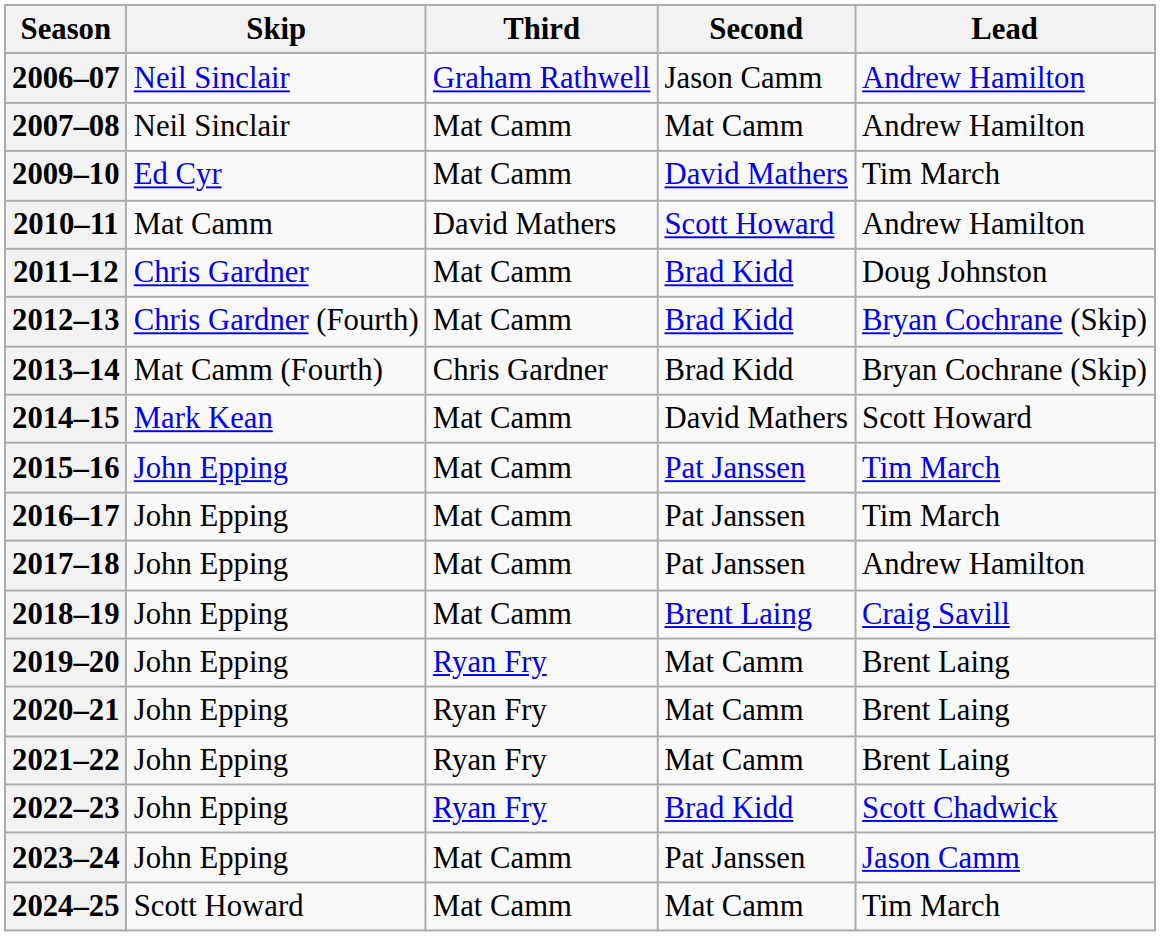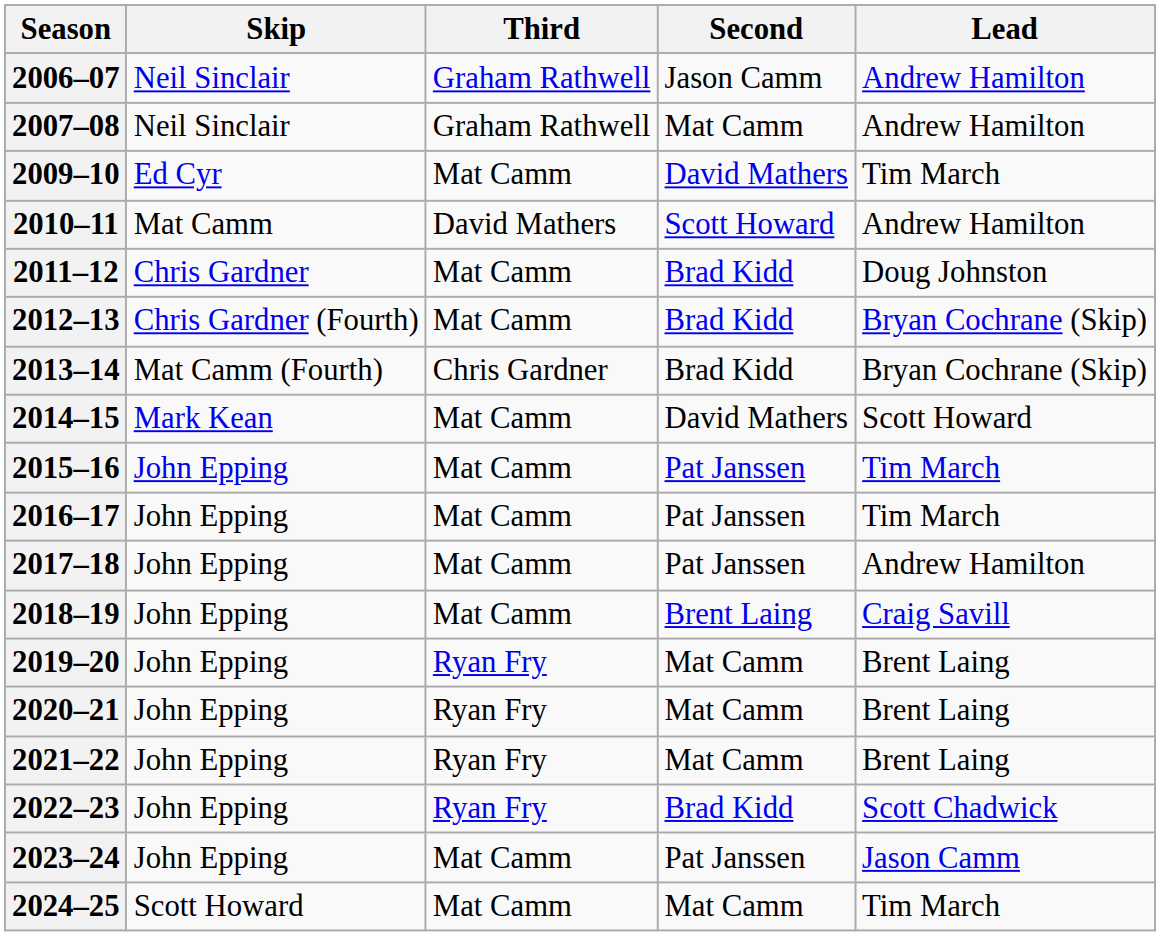 <table class="wikitable">
 <tr>
 <th scope="col">Season</th>
 <th scope="col">Skip</th>
 <th scope="col">Third</th>
 <th scope="col">Second</th>
 <th scope="col">Lead</th>
 </tr>
 <tr>
 <th scope="row">2006–07</th>
 <td><a href='#'>Neil Sinclair</a></td>
 <td><a href='#'>Graham Rathwell</a></td>
 <td>Jason Camm</td>
 <td><a href='#'>Andrew Hamilton</a></td>
 </tr>
 <tr>
 <th scope="row">2007–08</th>
 <td>Neil Sinclair</td>
-<td>Mat Camm</td>
+<td>Graham Rathwell</td>
 <td>Mat Camm</td>
 <td>Andrew Hamilton</td>
 </tr>
 <tr>
 <th scope="row">2009–10</th>
 <td><a href='#'>Ed Cyr</a></td>
 <td>Mat Camm</td>
 <td><a href='#'>David Mathers</a></td>
 <td>Tim March</td>
 </tr>
 <tr>
 <th scope="row">2010–11</th>
 <td>Mat Camm</td>
 <td>David Mathers</td>
 <td><a href='#'>Scott Howard</a></td>
 <td>Andrew Hamilton</td>
 </tr>
 <tr>
 <th scope="row">2011–12</th>
 <td><a href='#'>Chris Gardner</a></td>
 <td>Mat Camm</td>
 <td><a href='#'>Brad Kidd</a></td>
 <td>Doug Johnston</td>
 </tr>
 <tr>
 <th scope="row">2012–13</th>
 <td><a href='#'>Chris Gardner</a> (Fourth)</td>
 <td>Mat Camm</td>
 <td><a href='#'>Brad Kidd</a></td>
 <td><a href='#'>Bryan Cochrane</a> (Skip)</td>
 </tr>
 <tr>
 <th scope="row">2013–14</th>
 <td>Mat Camm (Fourth)</td>
 <td>Chris Gardner</td>
 <td>Brad Kidd</td>
 <td>Bryan Cochrane (Skip)</td>
 </tr>
 <tr>
 <th scope="row">2014–15</th>
 <td><a href='#'>Mark Kean</a></td>
 <td>Mat Camm</td>
 <td>David Mathers</td>
 <td>Scott Howard</td>
 </tr>
 <tr>
 <th scope="row">2015–16</th>
 <td><a href='#'>John Epping</a></td>
 <td>Mat Camm</td>
 <td><a href='#'>Pat Janssen</a></td>
 <td><a href='#'>Tim March</a></td>
 </tr>
 <tr>
 <th scope="row">2016–17</th>
 <td>John Epping</td>
 <td>Mat Camm</td>
 <td>Pat Janssen</td>
 <td>Tim March</td>
 </tr>
 <tr>
 <th scope="row">2017–18</th>
 <td>John Epping</td>
 <td>Mat Camm</td>
 <td>Pat Janssen</td>
 <td>Andrew Hamilton</td>
 </tr>
 <tr>
 <th scope="row">2018–19</th>
 <td>John Epping</td>
 <td>Mat Camm</td>
 <td><a href='#'>Brent Laing</a></td>
 <td><a href='#'>Craig Savill</a></td>
 </tr>
 <tr>
 <th scope="row">2019–20</th>
 <td>John Epping</td>
 <td><a href='#'>Ryan Fry</a></td>
 <td>Mat Camm</td>
 <td>Brent Laing</td>
 </tr>
 <tr>
 <th scope="row">2020–21</th>
 <td>John Epping</td>
 <td>Ryan Fry</td>
 <td>Mat Camm</td>
 <td>Brent Laing</td>
 </tr>
 <tr>
 <th scope="row">2021–22</th>
 <td>John Epping</td>
 <td>Ryan Fry</td>
 <td>Mat Camm</td>
 <td>Brent Laing</td>
 </tr>
 <tr>
 <th scope="row">2022–23</th>
 <td>John Epping</td>
 <td><a href='#'>Ryan Fry</a></td>
 <td><a href='#'>Brad Kidd</a></td>
 <td><a href='#'>Scott Chadwick</a></td>
 </tr>
 <tr>
 <th scope="row">2023–24</th>
 <td>John Epping</td>
 <td>Mat Camm</td>
 <td>Pat Janssen</td>
 <td><a href='#'>Jason Camm</a></td>
 </tr>
 <tr>
 <th scope="row">2024–25</th>
 <td>Scott Howard</td>
 <td>Mat Camm</td>
 <td>Mat Camm</td>
 <td>Tim March</td>
 </tr>
 </table>
